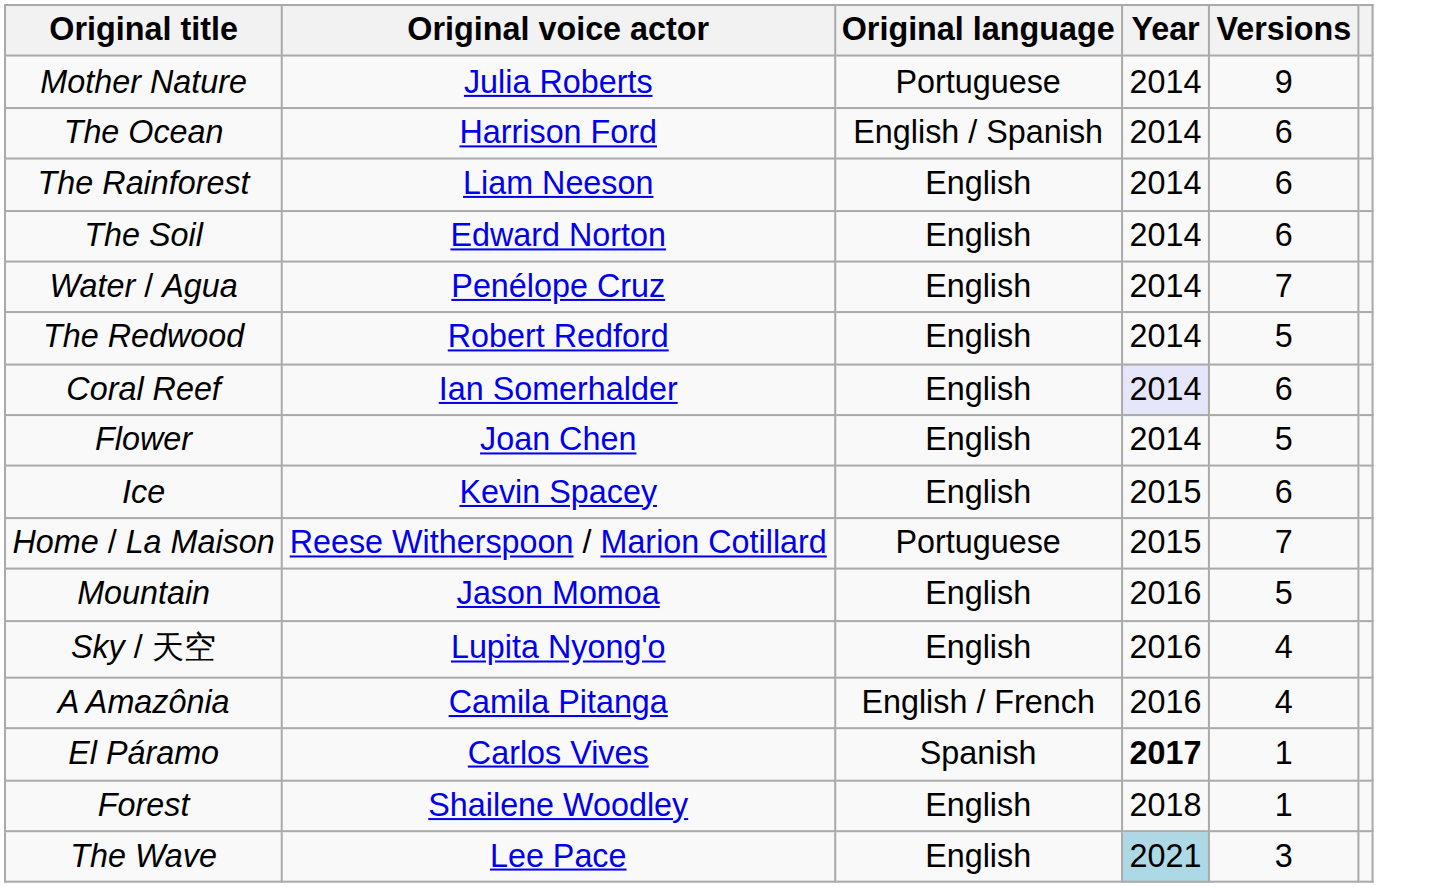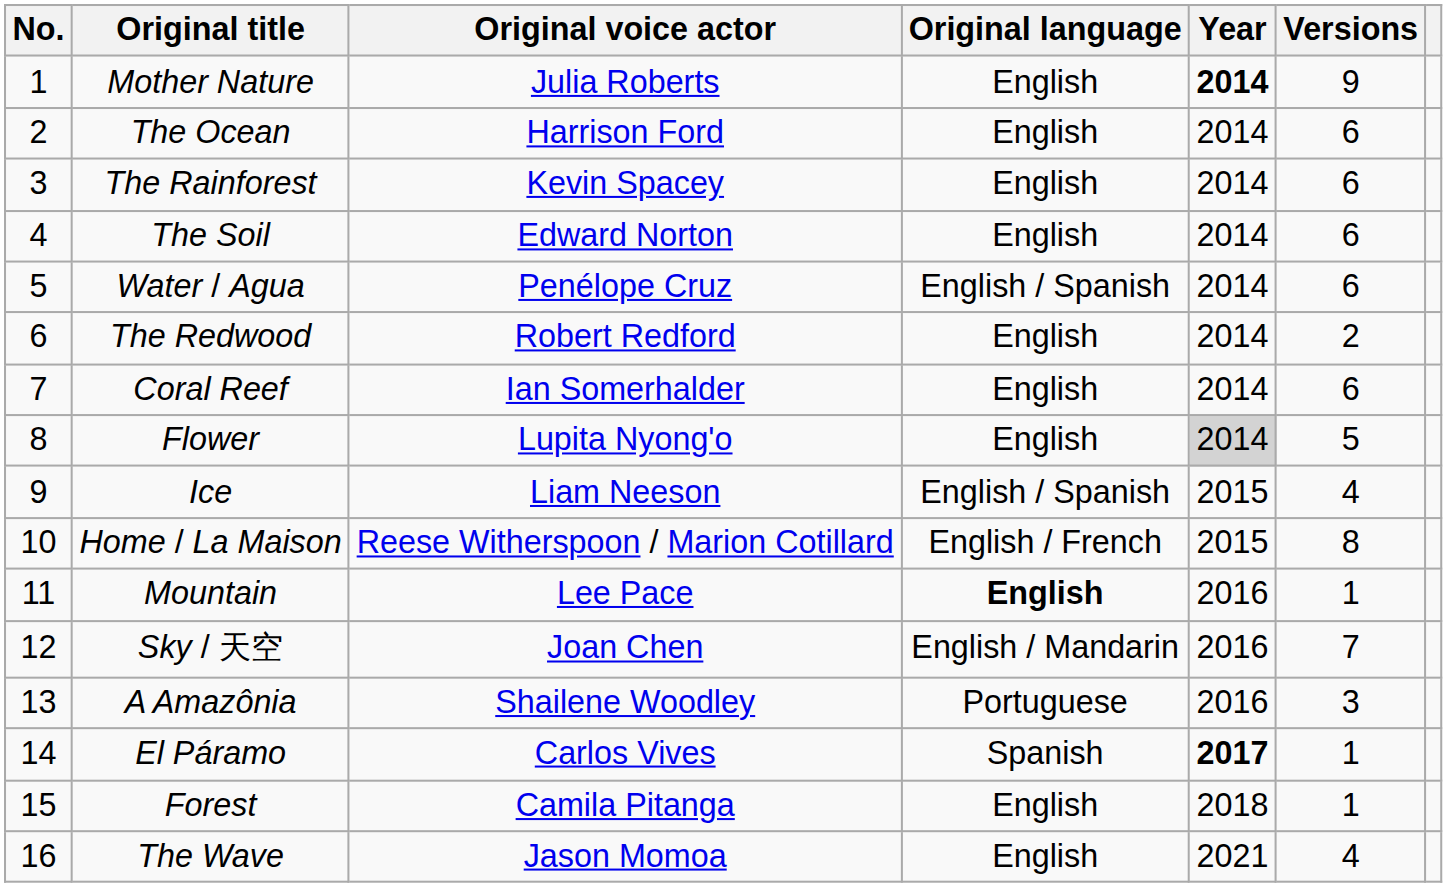 <table class="wikitable">
 <tr>
+<th>No.</th>
 <th>Original title</th>
 <th>Original voice actor</th>
 <th>Original language</th>
 <th>Year</th>
 <th>Versions</th>
 <th></th>
 </tr>
 <tr>
+<td style="text-align: center;">1</td>
 <td style="text-align: center;"><em>Mother Nature</em></td>
 <td style="text-align: center;"><a href='#'>Julia Roberts</a></td>
-<td style="text-align: center;">Portuguese</td>
-<td style="text-align: center;">2014</td>
+<td style="text-align: center;">English</td>
+<td style="text-align: center;"><strong>2014</strong></td>
 <td style="text-align: center;">9</td>
 <td style="text-align: center;"></td>
 </tr>
 <tr>
+<td style="text-align: center;">2</td>
 <td style="text-align: center;"><em>The Ocean</em></td>
 <td style="text-align: center;"><a href='#'>Harrison Ford</a></td>
-<td style="text-align: center;">English / Spanish</td>
-<td style="text-align: center;">2014</td>
-<td style="text-align: center;">6</td>
-<td style="text-align: center;"></td>
-</tr>
-<tr>
-<td style="text-align: center;"><em>The Rainforest</em></td>
-<td style="text-align: center;"><a href='#'>Liam Neeson</a></td>
 <td style="text-align: center;">English</td>
 <td style="text-align: center;">2014</td>
 <td style="text-align: center;">6</td>
 <td style="text-align: center;"></td>
 </tr>
 <tr>
+<td style="text-align: center;">3</td>
+<td style="text-align: center;"><em>The Rainforest</em></td>
+<td style="text-align: center;"><a href='#'>Kevin Spacey</a></td>
+<td style="text-align: center;">English</td>
+<td style="text-align: center;">2014</td>
+<td style="text-align: center;">6</td>
+<td style="text-align: center;"></td>
+</tr>
+<tr>
+<td style="text-align: center;">4</td>
 <td style="text-align: center;"><em>The Soil</em></td>
 <td style="text-align: center;"><a href='#'>Edward Norton</a></td>
 <td style="text-align: center;">English</td>
 <td style="text-align: center;">2014</td>
 <td style="text-align: center;">6</td>
 <td style="text-align: center;"></td>
 </tr>
 <tr>
+<td style="text-align: center;">5</td>
 <td style="text-align: center;"><em>Water</em> / <em>Agua</em></td>
 <td style="text-align: center;"><a href='#'>Penélope Cruz</a></td>
+<td style="text-align: center;">English / Spanish</td>
+<td style="text-align: center;">2014</td>
+<td style="text-align: center;">6</td>
+<td style="text-align: center;"></td>
+</tr>
+<tr>
+<td style="text-align: center;">6</td>
+<td style="text-align: center;"><em>The Redwood</em></td>
+<td style="text-align: center;"><a href='#'>Robert Redford</a></td>
 <td style="text-align: center;">English</td>
 <td style="text-align: center;">2014</td>
+<td style="text-align: center;">2</td>
+<td style="text-align: center;"></td>
+</tr>
+<tr>
+<td style="text-align: center;">7</td>
+<td style="text-align: center;"><em>Coral Reef</em></td>
+<td style="text-align: center;"><a href='#'>Ian Somerhalder</a></td>
+<td style="text-align: center;">English</td>
+<td style="text-align: center;">2014</td>
+<td style="text-align: center;">6</td>
+<td style="text-align: center;"></td>
+</tr>
+<tr>
+<td style="text-align: center;">8</td>
+<td style="text-align: center;"><em>Flower</em></td>
+<td style="text-align: center;"><a href='#'>Lupita Nyong'o</a></td>
+<td style="text-align: center;">English</td>
+<td style="background: lightgrey; text-align: center;">2014</td>
+<td style="text-align: center;">5</td>
+<td style="text-align: center;"></td>
+</tr>
+<tr>
+<td style="text-align: center;">9</td>
+<td style="text-align: center;"><em>Ice</em></td>
+<td style="text-align: center;"><a href='#'>Liam Neeson</a></td>
+<td style="text-align: center;">English / Spanish</td>
+<td style="text-align: center;">2015</td>
+<td style="text-align: center;">4</td>
+<td style="text-align: center;"></td>
+</tr>
+<tr>
+<td style="text-align: center;">10</td>
+<td style="text-align: center;"><em>Home</em> / <em>La Maison</em></td>
+<td style="text-align: center;"><a href='#'>Reese Witherspoon</a> / <a href='#'>Marion Cotillard</a></td>
+<td style="text-align: center;">English / French</td>
+<td style="text-align: center;">2015</td>
+<td style="text-align: center;">8</td>
+<td style="text-align: center;"></td>
+</tr>
+<tr>
+<td style="text-align: center;">11</td>
+<td style="text-align: center;"><em>Mountain</em></td>
+<td style="text-align: center;"><a href='#'>Lee Pace</a></td>
+<td style="text-align: center;"><strong>English</strong></td>
+<td style="text-align: center;">2016</td>
+<td style="text-align: center;">1</td>
+<td style="text-align: center;"></td>
+</tr>
+<tr>
+<td style="text-align: center;">12</td>
+<td style="text-align: center;"><em>Sky</em> / 天空</td>
+<td style="text-align: center;"><a href='#'>Joan Chen</a></td>
+<td style="text-align: center;">English / Mandarin</td>
+<td style="text-align: center;">2016</td>
 <td style="text-align: center;">7</td>
 <td style="text-align: center;"></td>
 </tr>
 <tr>
-<td style="text-align: center;"><em>The Redwood</em></td>
-<td style="text-align: center;"><a href='#'>Robert Redford</a></td>
-<td style="text-align: center;">English</td>
-<td style="text-align: center;">2014</td>
-<td style="text-align: center;">5</td>
+<td style="text-align: center;">13</td>
+<td style="text-align: center;"><em>A Amazônia</em></td>
+<td style="text-align: center;"><a href='#'>Shailene Woodley</a></td>
+<td style="text-align: center;">Portuguese</td>
+<td style="text-align: center;">2016</td>
+<td style="text-align: center;">3</td>
 <td style="text-align: center;"></td>
 </tr>
 <tr>
-<td style="text-align: center;"><em>Coral Reef</em></td>
-<td style="text-align: center;"><a href='#'>Ian Somerhalder</a></td>
-<td style="text-align: center;">English</td>
-<td style="background: lavender; text-align: center;">2014</td>
-<td style="text-align: center;">6</td>
-<td style="text-align: center;"></td>
-</tr>
-<tr>
-<td style="text-align: center;"><em>Flower</em></td>
-<td style="text-align: center;"><a href='#'>Joan Chen</a></td>
-<td style="text-align: center;">English</td>
-<td style="text-align: center;">2014</td>
-<td style="text-align: center;">5</td>
-<td style="text-align: center;"></td>
-</tr>
-<tr>
-<td style="text-align: center;"><em>Ice</em></td>
-<td style="text-align: center;"><a href='#'>Kevin Spacey</a></td>
-<td style="text-align: center;">English</td>
-<td style="text-align: center;">2015</td>
-<td style="text-align: center;">6</td>
-<td style="text-align: center;"></td>
-</tr>
-<tr>
-<td style="text-align: center;"><em>Home</em> / <em>La Maison</em></td>
-<td style="text-align: center;"><a href='#'>Reese Witherspoon</a> / <a href='#'>Marion Cotillard</a></td>
-<td style="text-align: center;">Portuguese</td>
-<td style="text-align: center;">2015</td>
-<td style="text-align: center;">7</td>
-<td style="text-align: center;"></td>
-</tr>
-<tr>
-<td style="text-align: center;"><em>Mountain</em></td>
-<td style="text-align: center;"><a href='#'>Jason Momoa</a></td>
-<td style="text-align: center;">English</td>
-<td style="text-align: center;">2016</td>
-<td style="text-align: center;">5</td>
-<td style="text-align: center;"></td>
-</tr>
-<tr>
-<td style="text-align: center;"><em>Sky</em> / 天空</td>
-<td style="text-align: center;"><a href='#'>Lupita Nyong'o</a></td>
-<td style="text-align: center;">English</td>
-<td style="text-align: center;">2016</td>
-<td style="text-align: center;">4</td>
-<td style="text-align: center;"></td>
-</tr>
-<tr>
-<td style="text-align: center;"><em>A Amazônia</em></td>
-<td style="text-align: center;"><a href='#'>Camila Pitanga</a></td>
-<td style="text-align: center;">English / French</td>
-<td style="text-align: center;">2016</td>
-<td style="text-align: center;">4</td>
-<td style="text-align: center;"></td>
-</tr>
-<tr>
+<td style="text-align: center;">14</td>
 <td style="text-align: center;"><em>El Páramo</em></td>
 <td style="text-align: center;"><a href='#'>Carlos Vives</a></td>
 <td style="text-align: center;">Spanish</td>
 <td style="text-align: center;"><strong>2017</strong></td>
 <td style="text-align: center;">1</td>
 <td style="text-align: center;"></td>
 </tr>
 <tr>
+<td style="text-align: center;">15</td>
 <td style="text-align: center;"><em>Forest</em></td>
-<td style="text-align: center;"><a href='#'>Shailene Woodley</a></td>
+<td style="text-align: center;"><a href='#'>Camila Pitanga</a></td>
 <td style="text-align: center;">English</td>
 <td style="text-align: center;">2018</td>
 <td style="text-align: center;">1</td>
 <td style="text-align: center;"></td>
 </tr>
 <tr>
+<td style="text-align: center;">16</td>
 <td style="text-align: center;"><em>The Wave</em></td>
-<td style="text-align: center;"><a href='#'>Lee Pace</a></td>
+<td style="text-align: center;"><a href='#'>Jason Momoa</a></td>
 <td style="text-align: center;">English</td>
-<td style="background: lightblue; text-align: center;">2021</td>
-<td style="text-align: center;">3</td>
+<td style="text-align: center;">2021</td>
+<td style="text-align: center;">4</td>
 <td style="text-align: center;"></td>
 </tr>
 </table>
